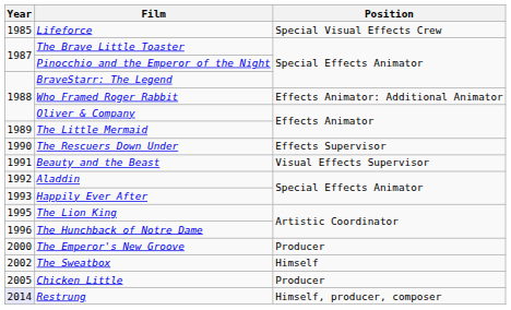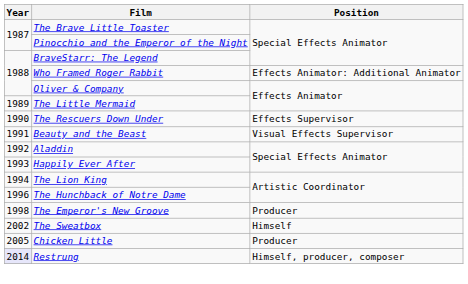 <table class="wikitable plainrowheaders sortable" style="text-align:left; margin=auto;">
 <tr>
 <th scope="col">Year</th>
 <th scope="col">Film</th>
 <th scope="col">Position</th>
-</tr>
-<tr>
-<td>1985</td>
-<td><em><a href='#'>Lifeforce</a></em></td>
-<td>Special Visual Effects Crew</td>
 </tr>
 <tr>
 <td rowspan=2>1987</td>
 <td><em><a href='#'>The Brave Little Toaster</a></em></td>
 <td rowspan="3">Special Effects Animator</td>
 </tr>
 <tr>
 <td><em><a href='#'>Pinocchio and the Emperor of the Night</a></em></td>
 </tr>
 <tr>
 <td rowspan=3>1988</td>
 <td><em><a href='#'>BraveStarr: The Legend</a></em></td>
 </tr>
 <tr>
 <td><em><a href='#'>Who Framed Roger Rabbit</a></em></td>
 <td>Effects Animator: Additional Animator</td>
 </tr>
 <tr>
 <td><em><a href='#'>Oliver & Company</a></em></td>
 <td rowspan=2>Effects Animator</td>
 </tr>
 <tr>
 <td>1989</td>
 <td><em><a href='#'>The Little Mermaid</a></em></td>
 </tr>
 <tr>
 <td>1990</td>
 <td><em><a href='#'>The Rescuers Down Under</a></em></td>
 <td>Effects Supervisor</td>
 </tr>
 <tr>
 <td>1991</td>
 <td><em><a href='#'>Beauty and the Beast</a></em></td>
 <td>Visual Effects Supervisor</td>
 </tr>
 <tr>
 <td>1992</td>
 <td><em><a href='#'>Aladdin</a></em></td>
 <td rowspan=2>Special Effects Animator</td>
 </tr>
 <tr>
 <td>1993</td>
 <td><em><a href='#'>Happily Ever After</a></em></td>
 </tr>
 <tr>
-<td>1995</td>
+<td>1994</td>
 <td><em><a href='#'>The Lion King</a></em></td>
 <td rowspan="2">Artistic Coordinator</td>
 </tr>
 <tr>
 <td>1996</td>
 <td><em><a href='#'>The Hunchback of Notre Dame</a></em></td>
 </tr>
 <tr>
-<td>2000</td>
+<td>1998</td>
 <td><em><a href='#'>The Emperor's New Groove</a></em></td>
 <td>Producer</td>
 </tr>
 <tr>
 <td>2002</td>
 <td><em><a href='#'>The Sweatbox</a></em></td>
 <td>Himself</td>
 </tr>
 <tr>
 <td>2005</td>
 <td><em><a href='#'>Chicken Little</a></em></td>
 <td>Producer</td>
 </tr>
 <tr>
 <td style="background: lavender;">2014</td>
 <td><em><a href='#'>Restrung</a></em></td>
 <td>Himself, producer, composer</td>
 </tr>
 </table>
